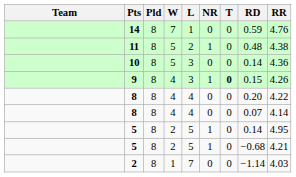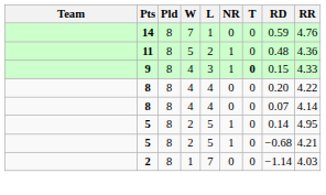 <table class="wikitable" style="text-align:center;">
 <tr>
 <th width=175>Team</th>
 <th style="width:20px;" abbr="Points">Pts</th>
 <th style="width:20px;" abbr="Played">Pld</th>
 <th style="width:20px;" abbr="Won">W</th>
 <th style="width:20px;" abbr="Lost">L</th>
 <th style="width:20px;" abbr="No Result">NR</th>
 <th style="width:20px;" abbr="Tied">T</th>
 <th style="width:20px;" abbr="Run Differential">RD</th>
 <th style="width:20px;" abbr="Run Rate">RR</th>
 </tr>
 <tr style="background:#cfc;">
 <td style="text-align:left;"></td>
 <td><strong>14</strong></td>
 <td>8</td>
 <td>7</td>
 <td>1</td>
 <td>0</td>
 <td>0</td>
 <td>0.59</td>
 <td>4.76</td>
 </tr>
 <tr style="background:#cfc;">
 <td style="text-align:left;"></td>
 <td><strong>11</strong></td>
 <td>8</td>
 <td>5</td>
 <td>2</td>
 <td>1</td>
 <td>0</td>
 <td>0.48</td>
-<td>4.38</td>
-</tr>
-<tr style="background:#cfc;">
-<td style="text-align:left;"></td>
-<td><strong>10</strong></td>
-<td>8</td>
-<td>5</td>
-<td>3</td>
-<td>0</td>
-<td>0</td>
-<td>0.14</td>
 <td>4.36</td>
 </tr>
 <tr style="background:#cfc;">
 <td style="text-align:left;"></td>
 <td><strong>9</strong></td>
 <td>8</td>
 <td>4</td>
 <td>3</td>
 <td>1</td>
 <td><strong>0</strong></td>
 <td>0.15</td>
-<td>4.26</td>
+<td>4.33</td>
 </tr>
 <tr style="background:#f9f9f9;">
 <td style="text-align:left;"></td>
 <td><strong>8</strong></td>
 <td>8</td>
 <td>4</td>
 <td>4</td>
 <td>0</td>
 <td>0</td>
 <td>0.20</td>
 <td>4.22</td>
 </tr>
 <tr style="background:#f9f9f9;">
 <td style="text-align:left;"></td>
 <td><strong>8</strong></td>
 <td>8</td>
 <td>4</td>
 <td>4</td>
 <td>0</td>
 <td>0</td>
 <td>0.07</td>
 <td>4.14</td>
 </tr>
 <tr style="background:#f9f9f9;">
 <td style="text-align:left;"></td>
 <td><strong>5</strong></td>
 <td>8</td>
 <td>2</td>
 <td>5</td>
 <td>1</td>
 <td>0</td>
 <td>0.14</td>
 <td>4.95</td>
 </tr>
 <tr style="background:#f9f9f9;">
 <td style="text-align:left;"></td>
 <td><strong>5</strong></td>
 <td>8</td>
 <td>2</td>
 <td>5</td>
 <td>1</td>
 <td>0</td>
 <td>−0.68</td>
 <td>4.21</td>
 </tr>
 <tr style="background:#f9f9f9;">
 <td style="text-align:left;"></td>
 <td><strong>2</strong></td>
 <td>8</td>
 <td>1</td>
 <td>7</td>
 <td>0</td>
 <td>0</td>
 <td>−1.14</td>
 <td>4.03</td>
 </tr>
 </table>
